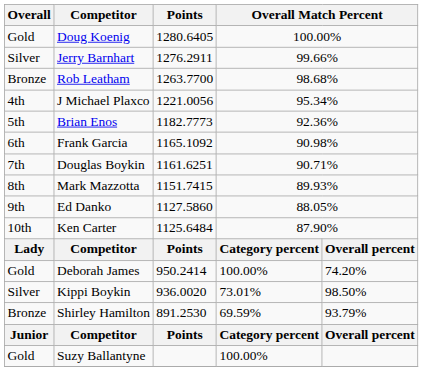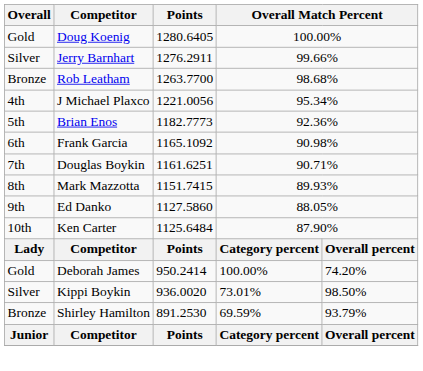 <table class="wikitable sortable" style="text-align: left;">
 <tr>
 <th>Overall</th>
 <th>Competitor</th>
 <th>Points</th>
 <th colspan="2">Overall Match Percent</th>
 </tr>
 <tr>
 <td> Gold</td>
 <td> <a href='#'>Doug Koenig</a></td>
 <td>1280.6405</td>
 <td colspan="2" style="text-align: center;">100.00%</td>
 </tr>
 <tr>
 <td> Silver</td>
 <td> <a href='#'>Jerry Barnhart</a></td>
 <td>1276.2911</td>
 <td colspan="2" style="text-align: center;">99.66%</td>
 </tr>
 <tr>
 <td> Bronze</td>
 <td> <a href='#'>Rob Leatham</a></td>
 <td>1263.7700</td>
 <td colspan="2" style="text-align: center;">98.68%</td>
 </tr>
 <tr>
 <td>4th</td>
 <td> J Michael Plaxco</td>
 <td>1221.0056</td>
 <td colspan="2" style="text-align: center;">95.34%</td>
 </tr>
 <tr>
 <td>5th</td>
 <td> <a href='#'>Brian Enos</a></td>
 <td>1182.7773</td>
 <td colspan="2" style="text-align: center;">92.36%</td>
 </tr>
 <tr>
 <td>6th</td>
 <td> Frank Garcia</td>
 <td>1165.1092</td>
 <td colspan="2" style="text-align: center;">90.98%</td>
 </tr>
 <tr>
 <td>7th</td>
 <td> Douglas Boykin</td>
 <td>1161.6251</td>
 <td colspan="2" style="text-align: center;">90.71%</td>
 </tr>
 <tr>
 <td>8th</td>
 <td> Mark Mazzotta</td>
 <td>1151.7415</td>
 <td colspan="2" style="text-align: center;">89.93%</td>
 </tr>
 <tr>
 <td>9th</td>
 <td> Ed Danko</td>
 <td>1127.5860</td>
 <td colspan="2" style="text-align: center;">88.05%</td>
 </tr>
 <tr>
 <td>10th</td>
 <td> Ken Carter</td>
 <td>1125.6484</td>
 <td colspan="2" style="text-align: center;">87.90%</td>
 </tr>
 <tr>
 <th>Lady</th>
 <th>Competitor</th>
 <th>Points</th>
 <th>Category percent</th>
 <th>Overall percent</th>
 </tr>
 <tr>
 <td> Gold</td>
 <td> Deborah James</td>
 <td>950.2414</td>
 <td>100.00%</td>
 <td>74.20%</td>
 </tr>
 <tr>
 <td> Silver</td>
 <td> Kippi Boykin</td>
 <td>936.0020</td>
 <td>73.01%</td>
 <td>98.50%</td>
 </tr>
 <tr>
 <td> Bronze</td>
 <td> Shirley Hamilton</td>
 <td>891.2530</td>
 <td>69.59%</td>
 <td>93.79%</td>
 </tr>
 <tr>
 <th>Junior</th>
 <th>Competitor</th>
 <th>Points</th>
 <th>Category percent</th>
 <th>Overall percent</th>
 </tr>
 <tr>
-<td> Gold</td>
-<td> Suzy Ballantyne</td>
-<td></td>
-<td>100.00%</td>
-<td></td>
-</tr>
-<tr>
 </tr>
 </table>
